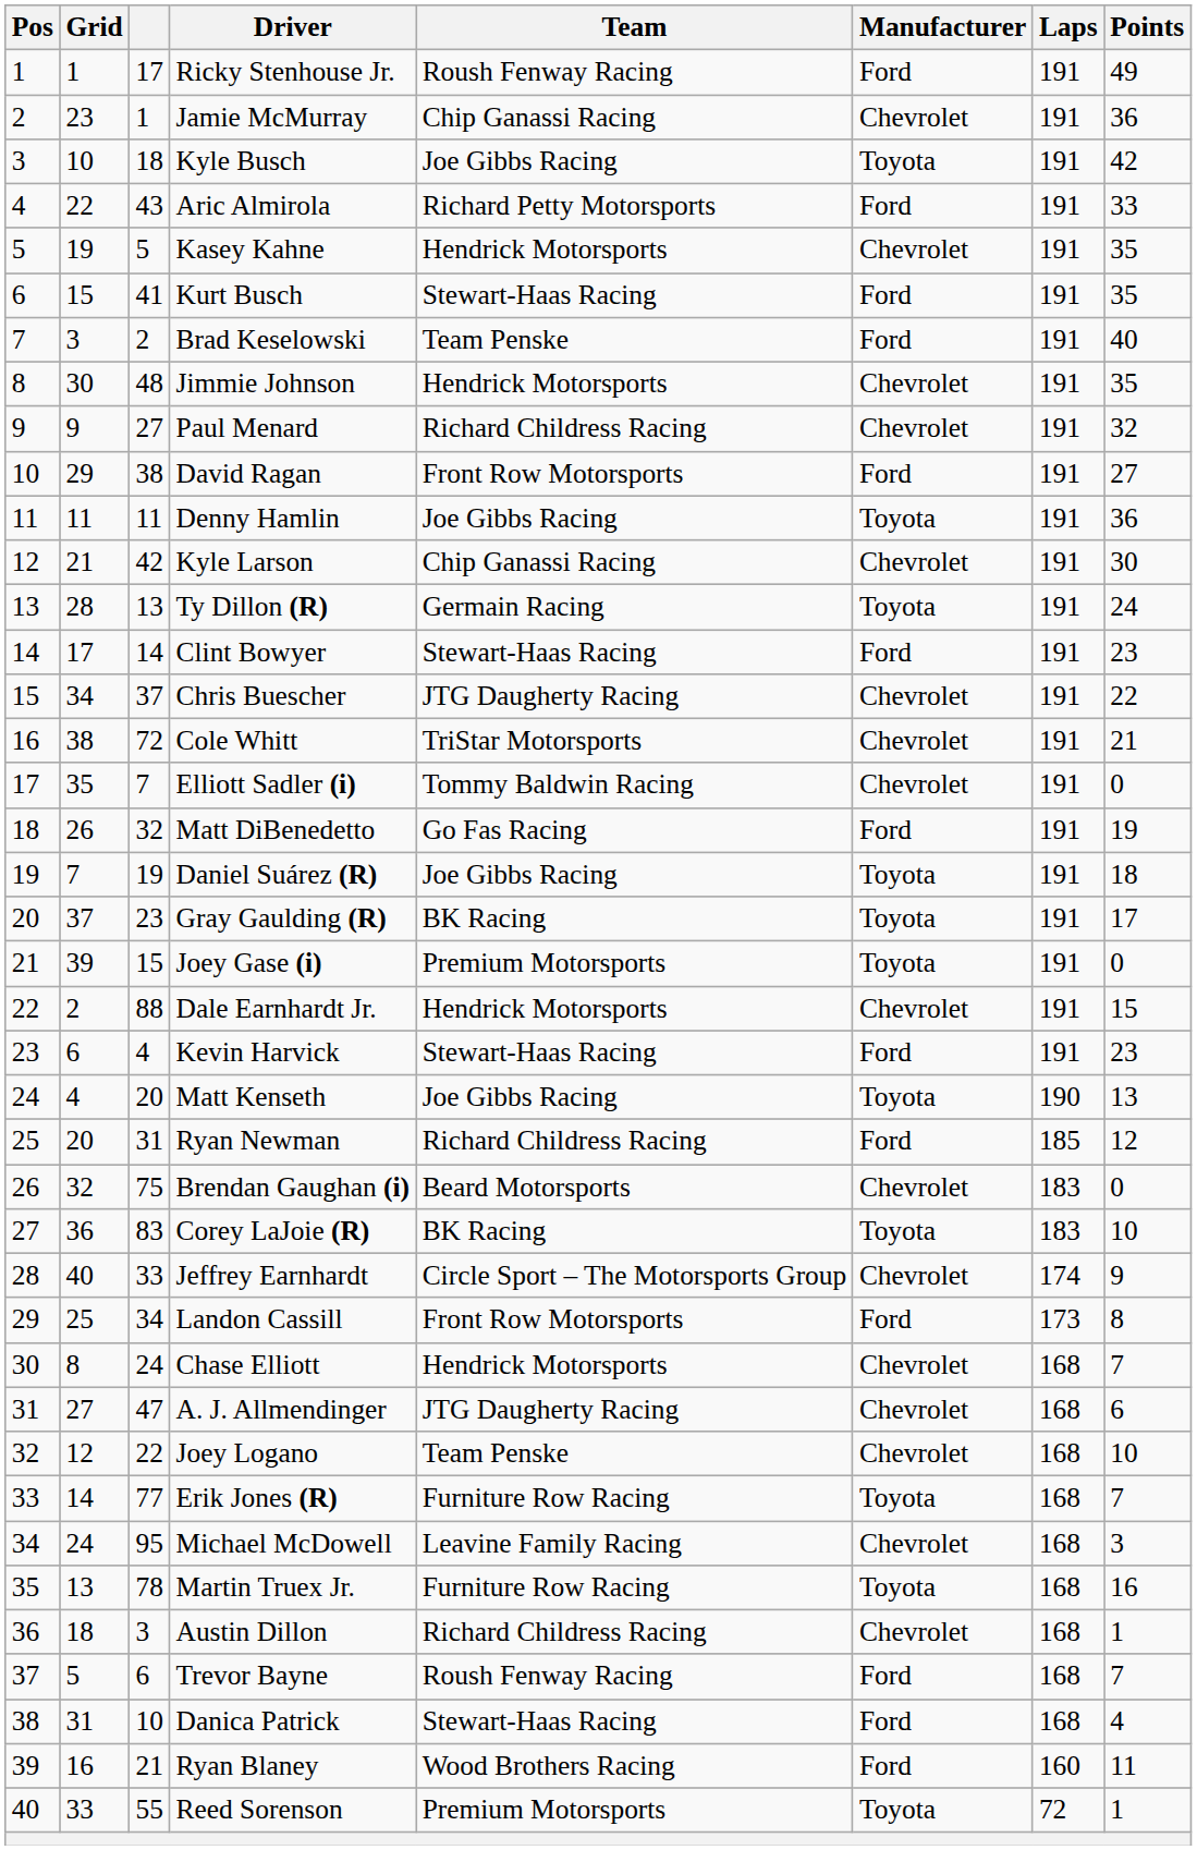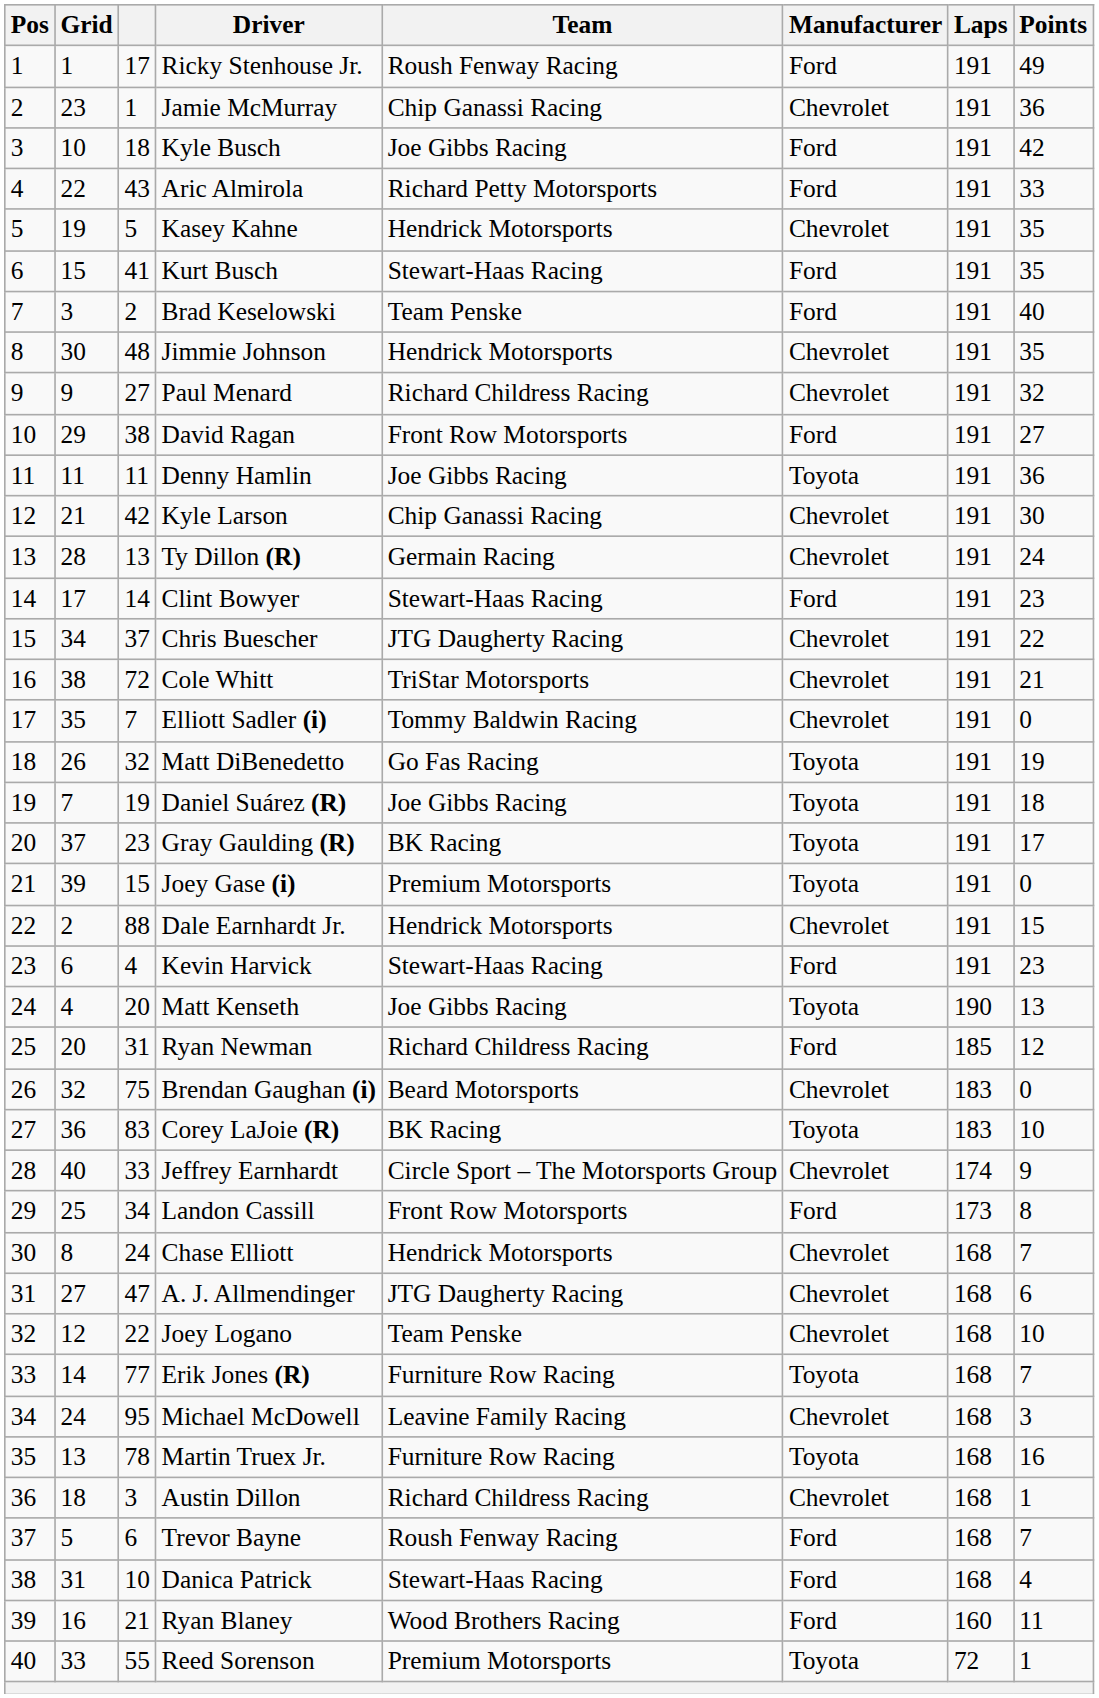 <table class="wikitable" style="font-size:98%">
 <tr>
 <th>Pos</th>
 <th>Grid</th>
 <th></th>
 <th>Driver</th>
 <th>Team</th>
 <th>Manufacturer</th>
 <th>Laps</th>
 <th>Points</th>
 </tr>
 <tr>
 <td>1</td>
 <td>1</td>
 <td>17</td>
 <td>Ricky Stenhouse Jr.</td>
 <td>Roush Fenway Racing</td>
 <td>Ford</td>
 <td>191</td>
 <td>49</td>
 </tr>
 <tr>
 <td>2</td>
 <td>23</td>
 <td>1</td>
 <td>Jamie McMurray</td>
 <td>Chip Ganassi Racing</td>
 <td>Chevrolet</td>
 <td>191</td>
 <td>36</td>
 </tr>
 <tr>
 <td>3</td>
 <td>10</td>
 <td>18</td>
 <td>Kyle Busch</td>
 <td>Joe Gibbs Racing</td>
-<td>Toyota</td>
+<td>Ford</td>
 <td>191</td>
 <td>42</td>
 </tr>
 <tr>
 <td>4</td>
 <td>22</td>
 <td>43</td>
 <td>Aric Almirola</td>
 <td>Richard Petty Motorsports</td>
 <td>Ford</td>
 <td>191</td>
 <td>33</td>
 </tr>
 <tr>
 <td>5</td>
 <td>19</td>
 <td>5</td>
 <td>Kasey Kahne</td>
 <td>Hendrick Motorsports</td>
 <td>Chevrolet</td>
 <td>191</td>
 <td>35</td>
 </tr>
 <tr>
 <td>6</td>
 <td>15</td>
 <td>41</td>
 <td>Kurt Busch</td>
 <td>Stewart-Haas Racing</td>
 <td>Ford</td>
 <td>191</td>
 <td>35</td>
 </tr>
 <tr>
 <td>7</td>
 <td>3</td>
 <td>2</td>
 <td>Brad Keselowski</td>
 <td>Team Penske</td>
 <td>Ford</td>
 <td>191</td>
 <td>40</td>
 </tr>
 <tr>
 <td>8</td>
 <td>30</td>
 <td>48</td>
 <td>Jimmie Johnson</td>
 <td>Hendrick Motorsports</td>
 <td>Chevrolet</td>
 <td>191</td>
 <td>35</td>
 </tr>
 <tr>
 <td>9</td>
 <td>9</td>
 <td>27</td>
 <td>Paul Menard</td>
 <td>Richard Childress Racing</td>
 <td>Chevrolet</td>
 <td>191</td>
 <td>32</td>
 </tr>
 <tr>
 <td>10</td>
 <td>29</td>
 <td>38</td>
 <td>David Ragan</td>
 <td>Front Row Motorsports</td>
 <td>Ford</td>
 <td>191</td>
 <td>27</td>
 </tr>
 <tr>
 <td>11</td>
 <td>11</td>
 <td>11</td>
 <td>Denny Hamlin</td>
 <td>Joe Gibbs Racing</td>
 <td>Toyota</td>
 <td>191</td>
 <td>36</td>
 </tr>
 <tr>
 <td>12</td>
 <td>21</td>
 <td>42</td>
 <td>Kyle Larson</td>
 <td>Chip Ganassi Racing</td>
 <td>Chevrolet</td>
 <td>191</td>
 <td>30</td>
 </tr>
 <tr>
 <td>13</td>
 <td>28</td>
 <td>13</td>
 <td>Ty Dillon <strong>(R)</strong></td>
 <td>Germain Racing</td>
-<td>Toyota</td>
+<td>Chevrolet</td>
 <td>191</td>
 <td>24</td>
 </tr>
 <tr>
 <td>14</td>
 <td>17</td>
 <td>14</td>
 <td>Clint Bowyer</td>
 <td>Stewart-Haas Racing</td>
 <td>Ford</td>
 <td>191</td>
 <td>23</td>
 </tr>
 <tr>
 <td>15</td>
 <td>34</td>
 <td>37</td>
 <td>Chris Buescher</td>
 <td>JTG Daugherty Racing</td>
 <td>Chevrolet</td>
 <td>191</td>
 <td>22</td>
 </tr>
 <tr>
 <td>16</td>
 <td>38</td>
 <td>72</td>
 <td>Cole Whitt</td>
 <td>TriStar Motorsports</td>
 <td>Chevrolet</td>
 <td>191</td>
 <td>21</td>
 </tr>
 <tr>
 <td>17</td>
 <td>35</td>
 <td>7</td>
 <td>Elliott Sadler <strong>(i)</strong></td>
 <td>Tommy Baldwin Racing</td>
 <td>Chevrolet</td>
 <td>191</td>
 <td>0</td>
 </tr>
 <tr>
 <td>18</td>
 <td>26</td>
 <td>32</td>
 <td>Matt DiBenedetto</td>
 <td>Go Fas Racing</td>
-<td>Ford</td>
+<td>Toyota</td>
 <td>191</td>
 <td>19</td>
 </tr>
 <tr>
 <td>19</td>
 <td>7</td>
 <td>19</td>
 <td>Daniel Suárez <strong>(R)</strong></td>
 <td>Joe Gibbs Racing</td>
 <td>Toyota</td>
 <td>191</td>
 <td>18</td>
 </tr>
 <tr>
 <td>20</td>
 <td>37</td>
 <td>23</td>
 <td>Gray Gaulding <strong>(R)</strong></td>
 <td>BK Racing</td>
 <td>Toyota</td>
 <td>191</td>
 <td>17</td>
 </tr>
 <tr>
 <td>21</td>
 <td>39</td>
 <td>15</td>
 <td>Joey Gase <strong>(i)</strong></td>
 <td>Premium Motorsports</td>
 <td>Toyota</td>
 <td>191</td>
 <td>0</td>
 </tr>
 <tr>
 <td>22</td>
 <td>2</td>
 <td>88</td>
 <td>Dale Earnhardt Jr.</td>
 <td>Hendrick Motorsports</td>
 <td>Chevrolet</td>
 <td>191</td>
 <td>15</td>
 </tr>
 <tr>
 <td>23</td>
 <td>6</td>
 <td>4</td>
 <td>Kevin Harvick</td>
 <td>Stewart-Haas Racing</td>
 <td>Ford</td>
 <td>191</td>
 <td>23</td>
 </tr>
 <tr>
 <td>24</td>
 <td>4</td>
 <td>20</td>
 <td>Matt Kenseth</td>
 <td>Joe Gibbs Racing</td>
 <td>Toyota</td>
 <td>190</td>
 <td>13</td>
 </tr>
 <tr>
 <td>25</td>
 <td>20</td>
 <td>31</td>
 <td>Ryan Newman</td>
 <td>Richard Childress Racing</td>
 <td>Ford</td>
 <td>185</td>
 <td>12</td>
 </tr>
 <tr>
 <td>26</td>
 <td>32</td>
 <td>75</td>
 <td>Brendan Gaughan <strong>(i)</strong></td>
 <td>Beard Motorsports</td>
 <td>Chevrolet</td>
 <td>183</td>
 <td>0</td>
 </tr>
 <tr>
 <td>27</td>
 <td>36</td>
 <td>83</td>
 <td>Corey LaJoie <strong>(R)</strong></td>
 <td>BK Racing</td>
 <td>Toyota</td>
 <td>183</td>
 <td>10</td>
 </tr>
 <tr>
 <td>28</td>
 <td>40</td>
 <td>33</td>
 <td>Jeffrey Earnhardt</td>
 <td>Circle Sport – The Motorsports Group</td>
 <td>Chevrolet</td>
 <td>174</td>
 <td>9</td>
 </tr>
 <tr>
 <td>29</td>
 <td>25</td>
 <td>34</td>
 <td>Landon Cassill</td>
 <td>Front Row Motorsports</td>
 <td>Ford</td>
 <td>173</td>
 <td>8</td>
 </tr>
 <tr>
 <td>30</td>
 <td>8</td>
 <td>24</td>
 <td>Chase Elliott</td>
 <td>Hendrick Motorsports</td>
 <td>Chevrolet</td>
 <td>168</td>
 <td>7</td>
 </tr>
 <tr>
 <td>31</td>
 <td>27</td>
 <td>47</td>
 <td>A. J. Allmendinger</td>
 <td>JTG Daugherty Racing</td>
 <td>Chevrolet</td>
 <td>168</td>
 <td>6</td>
 </tr>
 <tr>
 <td>32</td>
 <td>12</td>
 <td>22</td>
 <td>Joey Logano</td>
 <td>Team Penske</td>
 <td>Chevrolet</td>
 <td>168</td>
 <td>10</td>
 </tr>
 <tr>
 <td>33</td>
 <td>14</td>
 <td>77</td>
 <td>Erik Jones <strong>(R)</strong></td>
 <td>Furniture Row Racing</td>
 <td>Toyota</td>
 <td>168</td>
 <td>7</td>
 </tr>
 <tr>
 <td>34</td>
 <td>24</td>
 <td>95</td>
 <td>Michael McDowell</td>
 <td>Leavine Family Racing</td>
 <td>Chevrolet</td>
 <td>168</td>
 <td>3</td>
 </tr>
 <tr>
 <td>35</td>
 <td>13</td>
 <td>78</td>
 <td>Martin Truex Jr.</td>
 <td>Furniture Row Racing</td>
 <td>Toyota</td>
 <td>168</td>
 <td>16</td>
 </tr>
 <tr>
 <td>36</td>
 <td>18</td>
 <td>3</td>
 <td>Austin Dillon</td>
 <td>Richard Childress Racing</td>
 <td>Chevrolet</td>
 <td>168</td>
 <td>1</td>
 </tr>
 <tr>
 <td>37</td>
 <td>5</td>
 <td>6</td>
 <td>Trevor Bayne</td>
 <td>Roush Fenway Racing</td>
 <td>Ford</td>
 <td>168</td>
 <td>7</td>
 </tr>
 <tr>
 <td>38</td>
 <td>31</td>
 <td>10</td>
 <td>Danica Patrick</td>
 <td>Stewart-Haas Racing</td>
 <td>Ford</td>
 <td>168</td>
 <td>4</td>
 </tr>
 <tr>
 <td>39</td>
 <td>16</td>
 <td>21</td>
 <td>Ryan Blaney</td>
 <td>Wood Brothers Racing</td>
 <td>Ford</td>
 <td>160</td>
 <td>11</td>
 </tr>
 <tr>
 <td>40</td>
 <td>33</td>
 <td>55</td>
 <td>Reed Sorenson</td>
 <td>Premium Motorsports</td>
 <td>Toyota</td>
 <td>72</td>
 <td>1</td>
 </tr>
 <tr>
 <th colspan="8"></th>
 </tr>
 </table>
